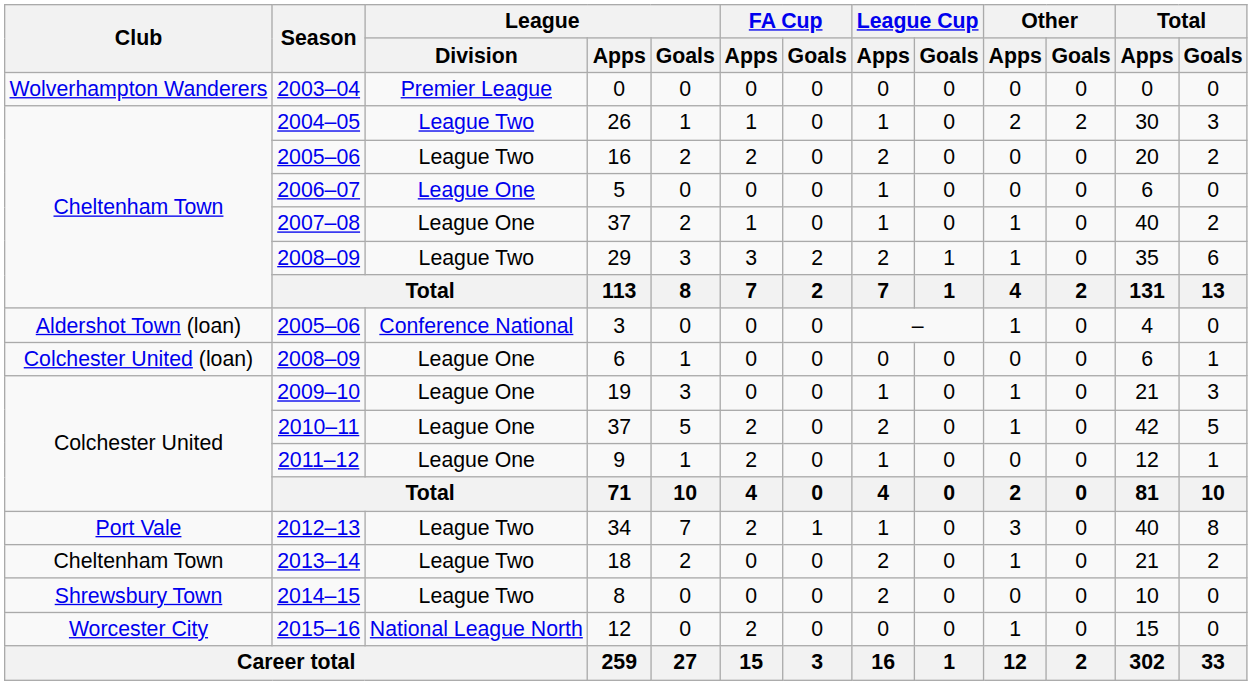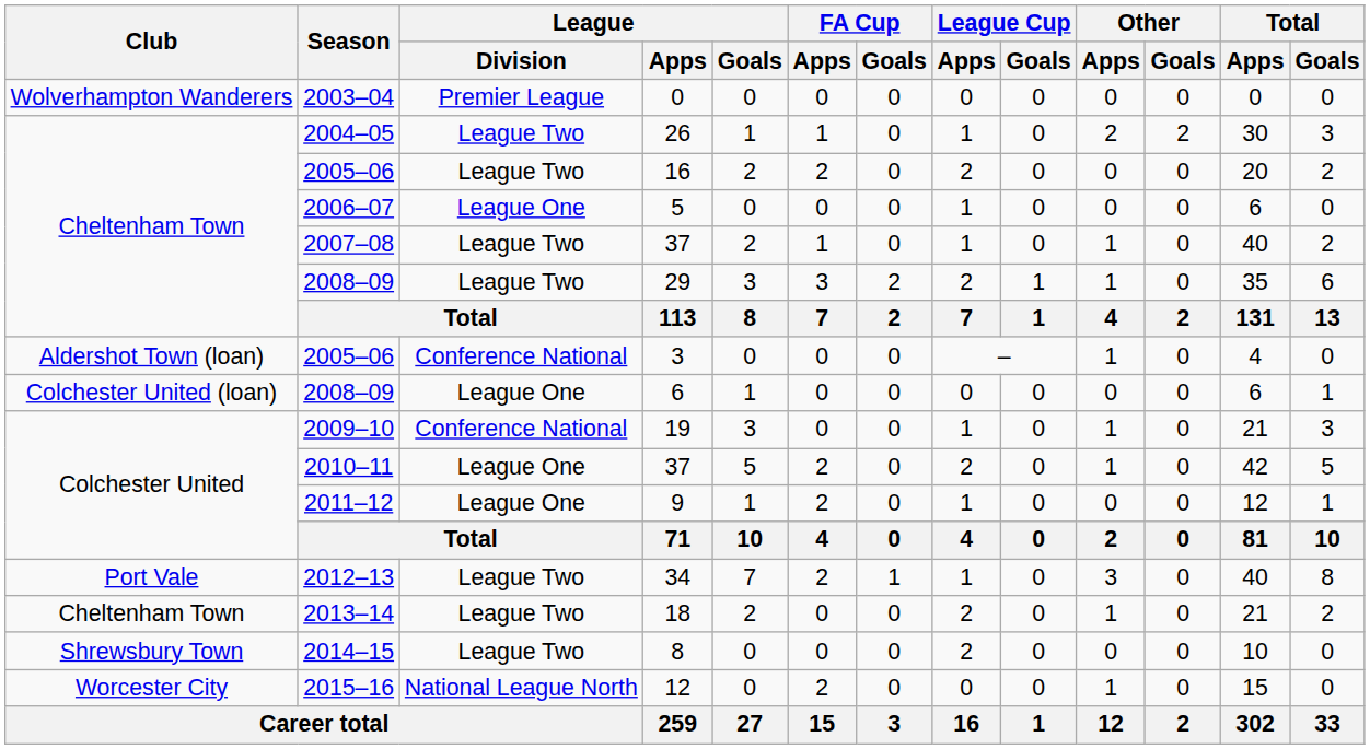 <table class="wikitable" style="text-align:center">
 <tr>
 <th rowspan="2">Club</th>
 <th rowspan="2">Season</th>
 <th colspan="3">League</th>
 <th colspan="2"><a href='#'>FA Cup</a></th>
 <th colspan="2"><a href='#'>League Cup</a></th>
 <th colspan="2">Other</th>
 <th colspan="2">Total</th>
 </tr>
 <tr>
 <th>Division</th>
 <th>Apps</th>
 <th>Goals</th>
 <th>Apps</th>
 <th>Goals</th>
 <th>Apps</th>
 <th>Goals</th>
 <th>Apps</th>
 <th>Goals</th>
 <th>Apps</th>
 <th>Goals</th>
 </tr>
 <tr>
 <td><a href='#'>Wolverhampton Wanderers</a></td>
 <td><a href='#'>2003–04</a></td>
 <td><a href='#'>Premier League</a></td>
 <td>0</td>
 <td>0</td>
 <td>0</td>
 <td>0</td>
 <td>0</td>
 <td>0</td>
 <td>0</td>
 <td>0</td>
 <td>0</td>
 <td>0</td>
 </tr>
 <tr>
 <td rowspan="6"><a href='#'>Cheltenham Town</a></td>
 <td><a href='#'>2004–05</a></td>
 <td><a href='#'>League Two</a></td>
 <td>26</td>
 <td>1</td>
 <td>1</td>
 <td>0</td>
 <td>1</td>
 <td>0</td>
 <td>2</td>
 <td>2</td>
 <td>30</td>
 <td>3</td>
 </tr>
 <tr>
 <td><a href='#'>2005–06</a></td>
 <td>League Two</td>
 <td>16</td>
 <td>2</td>
 <td>2</td>
 <td>0</td>
 <td>2</td>
 <td>0</td>
 <td>0</td>
 <td>0</td>
 <td>20</td>
 <td>2</td>
 </tr>
 <tr>
 <td><a href='#'>2006–07</a></td>
 <td><a href='#'>League One</a></td>
 <td>5</td>
 <td>0</td>
 <td>0</td>
 <td>0</td>
 <td>1</td>
 <td>0</td>
 <td>0</td>
 <td>0</td>
 <td>6</td>
 <td>0</td>
 </tr>
 <tr>
 <td><a href='#'>2007–08</a></td>
-<td>League One</td>
+<td>League Two</td>
 <td>37</td>
 <td>2</td>
 <td>1</td>
 <td>0</td>
 <td>1</td>
 <td>0</td>
 <td>1</td>
 <td>0</td>
 <td>40</td>
 <td>2</td>
 </tr>
 <tr>
 <td><a href='#'>2008–09</a></td>
 <td>League Two</td>
 <td>29</td>
 <td>3</td>
 <td>3</td>
 <td>2</td>
 <td>2</td>
 <td>1</td>
 <td>1</td>
 <td>0</td>
 <td>35</td>
 <td>6</td>
 </tr>
 <tr>
 <th colspan="2">Total</th>
 <th>113</th>
 <th>8</th>
 <th>7</th>
 <th>2</th>
 <th>7</th>
 <th>1</th>
 <th>4</th>
 <th>2</th>
 <th>131</th>
 <th>13</th>
 </tr>
 <tr>
 <td><a href='#'>Aldershot Town</a> (loan)</td>
 <td><a href='#'>2005–06</a></td>
 <td><a href='#'>Conference National</a></td>
 <td>3</td>
 <td>0</td>
 <td>0</td>
 <td>0</td>
 <td colspan="2">–</td>
 <td>1</td>
 <td>0</td>
 <td>4</td>
 <td>0</td>
 </tr>
 <tr>
 <td><a href='#'>Colchester United</a> (loan)</td>
 <td><a href='#'>2008–09</a></td>
 <td>League One</td>
 <td>6</td>
 <td>1</td>
 <td>0</td>
 <td>0</td>
 <td>0</td>
 <td>0</td>
 <td>0</td>
 <td>0</td>
 <td>6</td>
 <td>1</td>
 </tr>
 <tr>
 <td rowspan="4">Colchester United</td>
 <td><a href='#'>2009–10</a></td>
-<td>League One</td>
+<td><a href='#'>Conference National</a></td>
 <td>19</td>
 <td>3</td>
 <td>0</td>
 <td>0</td>
 <td>1</td>
 <td>0</td>
 <td>1</td>
 <td>0</td>
 <td>21</td>
 <td>3</td>
 </tr>
 <tr>
 <td><a href='#'>2010–11</a></td>
 <td>League One</td>
 <td>37</td>
 <td>5</td>
 <td>2</td>
 <td>0</td>
 <td>2</td>
 <td>0</td>
 <td>1</td>
 <td>0</td>
 <td>42</td>
 <td>5</td>
 </tr>
 <tr>
 <td><a href='#'>2011–12</a></td>
 <td>League One</td>
 <td>9</td>
 <td>1</td>
 <td>2</td>
 <td>0</td>
 <td>1</td>
 <td>0</td>
 <td>0</td>
 <td>0</td>
 <td>12</td>
 <td>1</td>
 </tr>
 <tr>
 <th colspan="2">Total</th>
 <th>71</th>
 <th>10</th>
 <th>4</th>
 <th>0</th>
 <th>4</th>
 <th>0</th>
 <th>2</th>
 <th>0</th>
 <th>81</th>
 <th>10</th>
 </tr>
 <tr>
 <td><a href='#'>Port Vale</a></td>
 <td><a href='#'>2012–13</a></td>
 <td>League Two</td>
 <td>34</td>
 <td>7</td>
 <td>2</td>
 <td>1</td>
 <td>1</td>
 <td>0</td>
 <td>3</td>
 <td>0</td>
 <td>40</td>
 <td>8</td>
 </tr>
 <tr>
 <td>Cheltenham Town</td>
 <td><a href='#'>2013–14</a></td>
 <td>League Two</td>
 <td>18</td>
 <td>2</td>
 <td>0</td>
 <td>0</td>
 <td>2</td>
 <td>0</td>
 <td>1</td>
 <td>0</td>
 <td>21</td>
 <td>2</td>
 </tr>
 <tr>
 <td><a href='#'>Shrewsbury Town</a></td>
 <td><a href='#'>2014–15</a></td>
 <td>League Two</td>
 <td>8</td>
 <td>0</td>
 <td>0</td>
 <td>0</td>
 <td>2</td>
 <td>0</td>
 <td>0</td>
 <td>0</td>
 <td>10</td>
 <td>0</td>
 </tr>
 <tr>
 <td><a href='#'>Worcester City</a></td>
 <td><a href='#'>2015–16</a></td>
 <td><a href='#'>National League North</a></td>
 <td>12</td>
 <td>0</td>
 <td>2</td>
 <td>0</td>
 <td>0</td>
 <td>0</td>
 <td>1</td>
 <td>0</td>
 <td>15</td>
 <td>0</td>
 </tr>
 <tr>
 <th colspan="3">Career total</th>
 <th>259</th>
 <th>27</th>
 <th>15</th>
 <th>3</th>
 <th>16</th>
 <th>1</th>
 <th>12</th>
 <th>2</th>
 <th>302</th>
 <th>33</th>
 </tr>
 </table>
